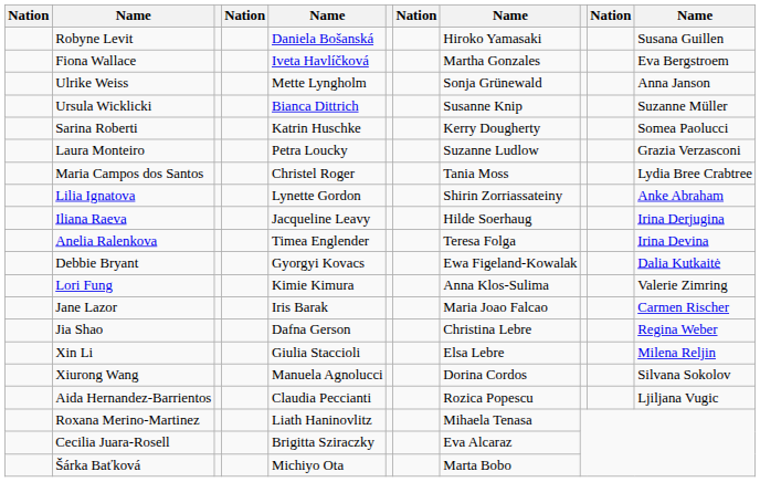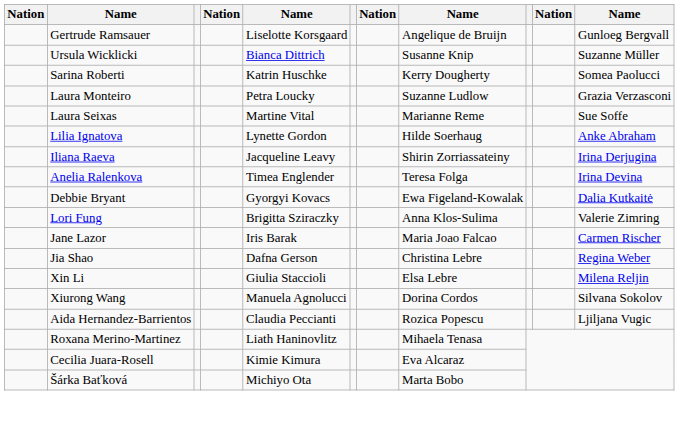 <table class="wikitable">
 <tr>
 <th>Nation</th>
 <th>Name</th>
 <th></th>
 <th>Nation</th>
 <th>Name</th>
 <th></th>
 <th>Nation</th>
 <th>Name</th>
 <th></th>
 <th>Nation</th>
 <th>Name</th>
 </tr>
 <tr>
 <td></td>
-<td>Robyne Levit</td>
+<td>Gertrude Ramsauer</td>
 <td></td>
 <td></td>
-<td><a href='#'>Daniela Bošanská</a></td>
+<td>Liselotte Korsgaard</td>
 <td></td>
 <td></td>
-<td>Hiroko Yamasaki</td>
+<td>Angelique de Bruijn</td>
 <td></td>
 <td></td>
-<td>Susana Guillen</td>
-</tr>
-<tr>
-<td></td>
-<td>Fiona Wallace</td>
-<td></td>
-<td></td>
-<td><a href='#'>Iveta Havlíčková</a></td>
-<td></td>
-<td></td>
-<td>Martha Gonzales</td>
-<td></td>
-<td></td>
-<td>Eva Bergstroem</td>
-</tr>
-<tr>
-<td></td>
-<td>Ulrike Weiss</td>
-<td></td>
-<td></td>
-<td>Mette Lyngholm</td>
-<td></td>
-<td></td>
-<td>Sonja Grünewald</td>
-<td></td>
-<td></td>
-<td>Anna Janson</td>
+<td>Gunloeg Bergvall</td>
 </tr>
 <tr>
 <td></td>
 <td>Ursula Wicklicki</td>
 <td></td>
 <td></td>
 <td><a href='#'>Bianca Dittrich</a></td>
 <td></td>
 <td></td>
 <td>Susanne Knip</td>
 <td></td>
 <td></td>
 <td>Suzanne Müller</td>
 </tr>
 <tr>
 <td></td>
 <td>Sarina Roberti</td>
 <td></td>
 <td></td>
 <td>Katrin Huschke</td>
 <td></td>
 <td></td>
 <td>Kerry Dougherty</td>
 <td></td>
 <td></td>
 <td>Somea Paolucci</td>
 </tr>
 <tr>
 <td></td>
 <td>Laura Monteiro</td>
 <td></td>
 <td></td>
 <td>Petra Loucky</td>
 <td></td>
 <td></td>
 <td>Suzanne Ludlow</td>
 <td></td>
 <td></td>
 <td>Grazia Verzasconi</td>
 </tr>
 <tr>
 <td></td>
-<td>Maria Campos dos Santos</td>
+<td>Laura Seixas</td>
 <td></td>
 <td></td>
-<td>Christel Roger</td>
+<td>Martine Vital</td>
 <td></td>
 <td></td>
-<td>Tania Moss</td>
+<td>Marianne Reme</td>
 <td></td>
 <td></td>
-<td>Lydia Bree Crabtree</td>
+<td>Sue Soffe</td>
 </tr>
 <tr>
 <td></td>
 <td><a href='#'>Lilia Ignatova</a></td>
 <td></td>
 <td></td>
 <td>Lynette Gordon</td>
 <td></td>
 <td></td>
-<td>Shirin Zorriassateiny</td>
+<td>Hilde Soerhaug</td>
 <td></td>
 <td></td>
 <td><a href='#'>Anke Abraham</a></td>
 </tr>
 <tr>
 <td></td>
 <td><a href='#'>Iliana Raeva</a></td>
 <td></td>
 <td></td>
 <td>Jacqueline Leavy</td>
 <td></td>
 <td></td>
-<td>Hilde Soerhaug</td>
+<td>Shirin Zorriassateiny</td>
 <td></td>
 <td></td>
 <td><a href='#'>Irina Derjugina</a></td>
 </tr>
 <tr>
 <td></td>
 <td><a href='#'>Anelia Ralenkova</a></td>
 <td></td>
 <td></td>
 <td>Timea Englender</td>
 <td></td>
 <td></td>
 <td>Teresa Folga</td>
 <td></td>
 <td></td>
 <td><a href='#'>Irina Devina</a></td>
 </tr>
 <tr>
 <td></td>
 <td>Debbie Bryant</td>
 <td></td>
 <td></td>
 <td>Gyorgyi Kovacs</td>
 <td></td>
 <td></td>
 <td>Ewa Figeland-Kowalak</td>
 <td></td>
 <td></td>
 <td><a href='#'>Dalia Kutkaitė</a></td>
 </tr>
 <tr>
 <td></td>
 <td><a href='#'>Lori Fung</a></td>
 <td></td>
 <td></td>
-<td>Kimie Kimura</td>
+<td>Brigitta Sziraczky</td>
 <td></td>
 <td></td>
 <td>Anna Klos-Sulima</td>
 <td></td>
 <td></td>
 <td>Valerie Zimring</td>
 </tr>
 <tr>
 <td></td>
 <td>Jane Lazor</td>
 <td></td>
 <td></td>
 <td>Iris Barak</td>
 <td></td>
 <td></td>
 <td>Maria Joao Falcao</td>
 <td></td>
 <td></td>
 <td><a href='#'>Carmen Rischer</a></td>
 </tr>
 <tr>
 <td></td>
 <td>Jia Shao</td>
 <td></td>
 <td></td>
 <td>Dafna Gerson</td>
 <td></td>
 <td></td>
 <td>Christina Lebre</td>
 <td></td>
 <td></td>
 <td><a href='#'>Regina Weber</a></td>
 </tr>
 <tr>
 <td></td>
 <td>Xin Li</td>
 <td></td>
 <td></td>
 <td>Giulia Staccioli</td>
 <td></td>
 <td></td>
 <td>Elsa Lebre</td>
 <td></td>
 <td></td>
 <td><a href='#'>Milena Reljin</a></td>
 </tr>
 <tr>
 <td></td>
 <td>Xiurong Wang</td>
 <td></td>
 <td></td>
 <td>Manuela Agnolucci</td>
 <td></td>
 <td></td>
 <td>Dorina Cordos</td>
 <td></td>
 <td></td>
 <td>Silvana Sokolov</td>
 </tr>
 <tr>
 <td></td>
 <td>Aida Hernandez-Barrientos</td>
 <td></td>
 <td></td>
 <td>Claudia Peccianti</td>
 <td></td>
 <td></td>
 <td>Rozica Popescu</td>
 <td></td>
 <td></td>
 <td>Ljiljana Vugic</td>
 </tr>
 <tr>
 <td></td>
 <td>Roxana Merino-Martinez</td>
 <td></td>
 <td></td>
 <td>Liath Haninovlitz</td>
 <td></td>
 <td></td>
 <td>Mihaela Tenasa</td>
 </tr>
 <tr>
 <td></td>
 <td>Cecilia Juara-Rosell</td>
 <td></td>
 <td></td>
-<td>Brigitta Sziraczky</td>
+<td>Kimie Kimura</td>
 <td></td>
 <td></td>
 <td>Eva Alcaraz</td>
 </tr>
 <tr>
 <td></td>
 <td>Šárka Baťková</td>
 <td></td>
 <td></td>
 <td>Michiyo Ota</td>
 <td></td>
 <td></td>
 <td>Marta Bobo</td>
 </tr>
 </table>
